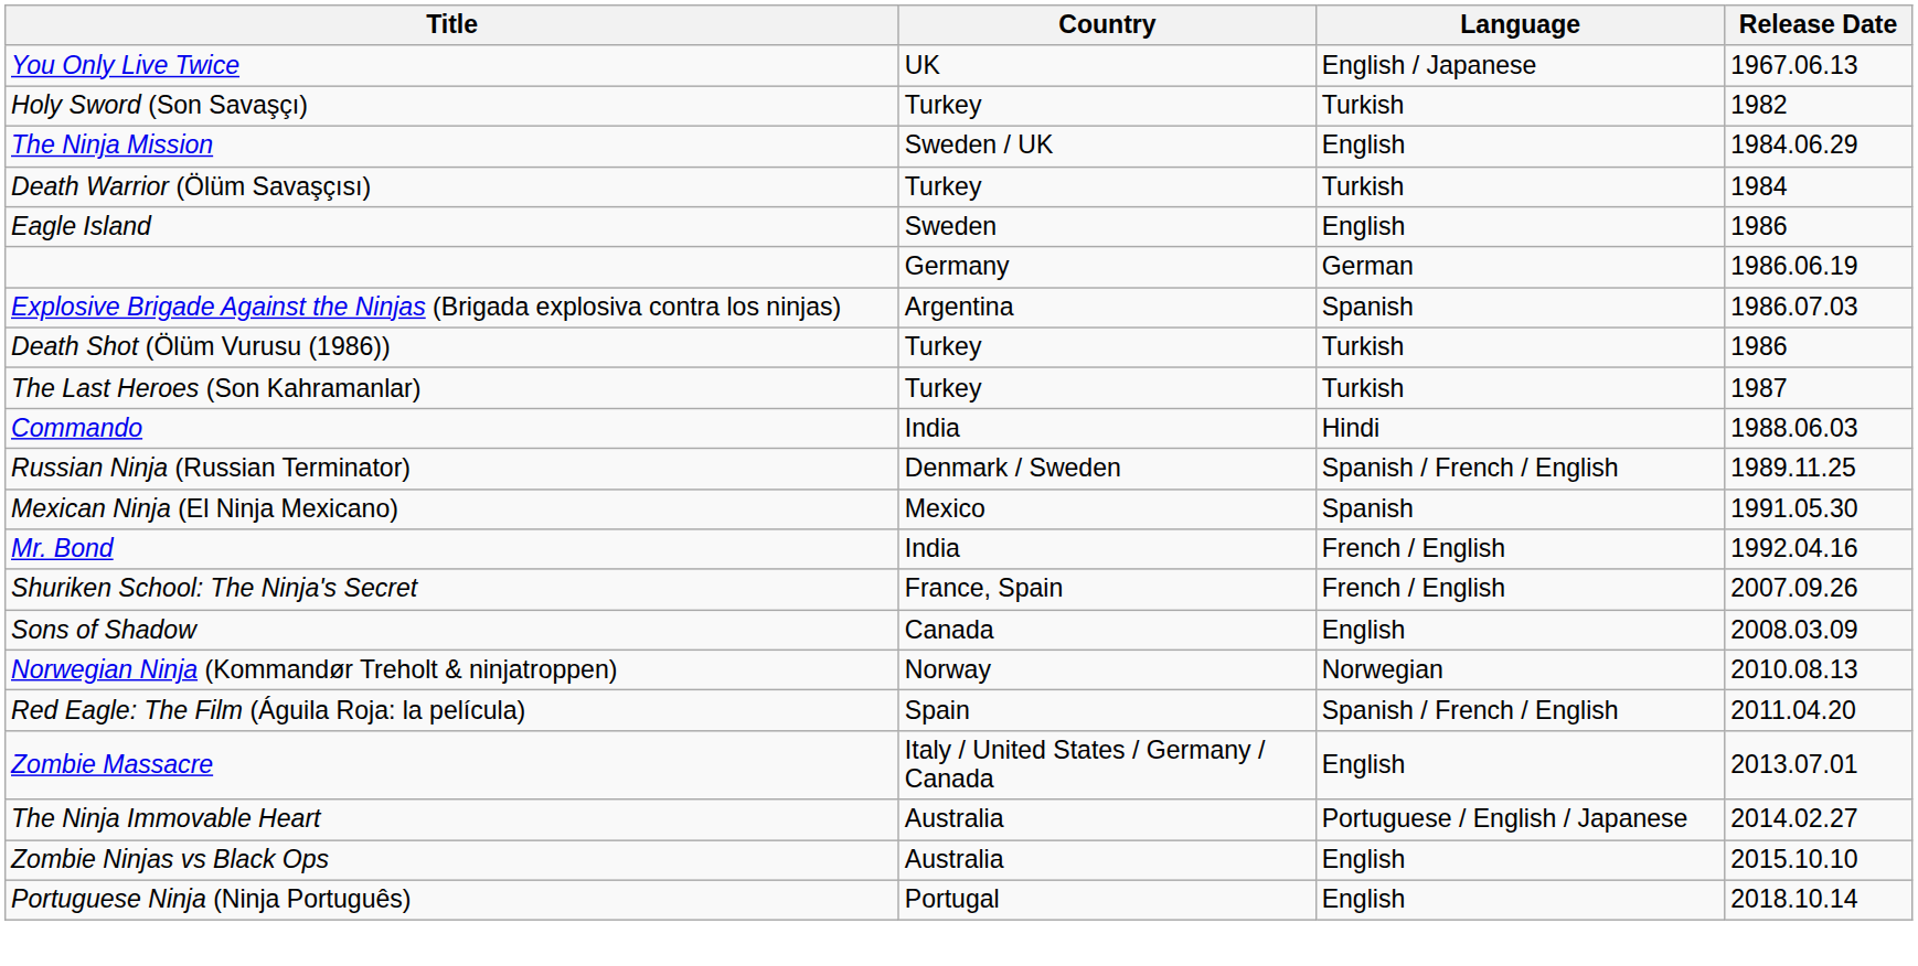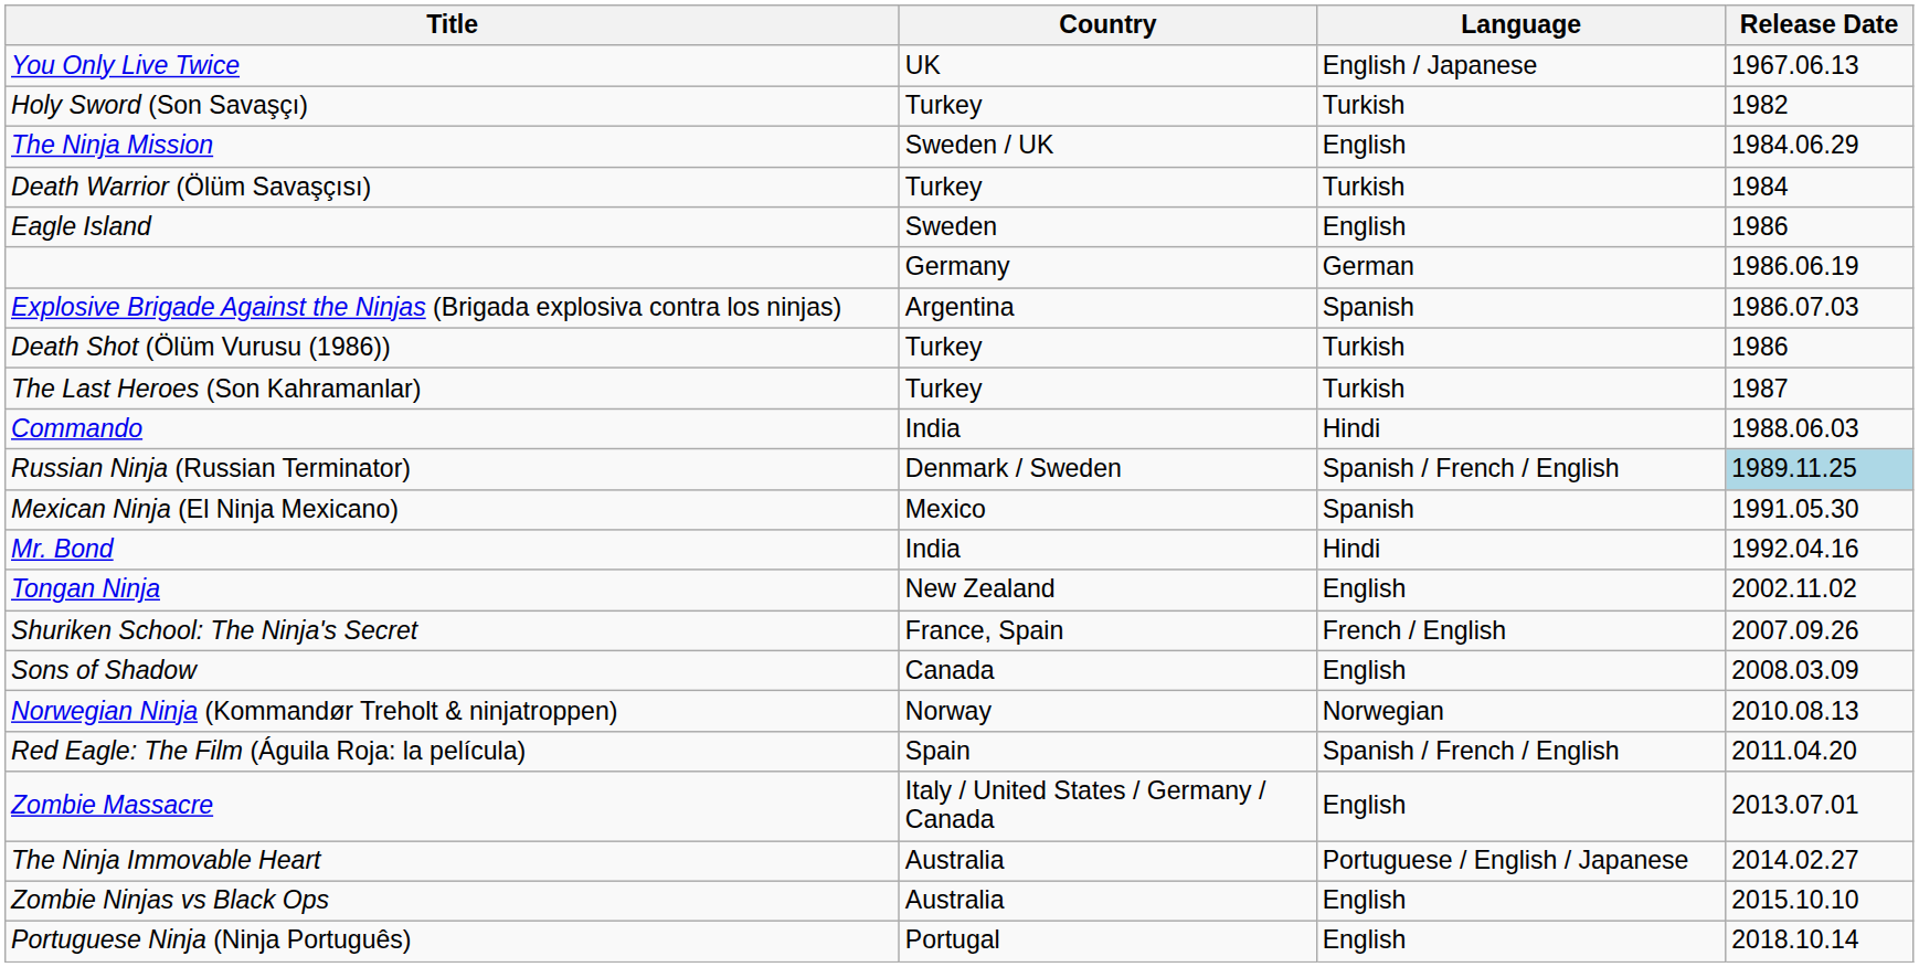 <table class="wikitable">
 <tr>
 <th width="555">Title</th>
 <th width="255">Country</th>
 <th width="250">Language</th>
 <th width="110">Release Date</th>
 </tr>
 <tr>
 <td><em><a href='#'>You Only Live Twice</a></em></td>
 <td>UK</td>
 <td>English / Japanese</td>
 <td>1967.06.13</td>
 </tr>
 <tr>
 <td><em>Holy Sword</em> (Son Savaşçı)</td>
 <td>Turkey</td>
 <td>Turkish</td>
 <td>1982</td>
 </tr>
 <tr>
 <td><em><a href='#'>The Ninja Mission</a></em></td>
 <td>Sweden / UK</td>
 <td>English</td>
 <td>1984.06.29</td>
 </tr>
 <tr>
 <td><em>Death Warrior</em> (Ölüm Savaşçısı)</td>
 <td>Turkey</td>
 <td>Turkish</td>
 <td>1984</td>
 </tr>
 <tr>
 <td><em>Eagle Island</em></td>
 <td>Sweden</td>
 <td>English</td>
 <td>1986</td>
 </tr>
 <tr>
 <td><em></em></td>
 <td>Germany</td>
 <td>German</td>
 <td>1986.06.19</td>
 </tr>
 <tr>
 <td><em><a href='#'>Explosive Brigade Against the Ninjas</a></em> (Brigada explosiva contra los ninjas)</td>
 <td>Argentina</td>
 <td>Spanish</td>
 <td>1986.07.03</td>
 </tr>
 <tr>
 <td><em>Death Shot</em> (Ölüm Vurusu (1986))</td>
 <td>Turkey</td>
 <td>Turkish</td>
 <td>1986</td>
 </tr>
 <tr>
 <td><em>The Last Heroes</em> (Son Kahramanlar)</td>
 <td>Turkey</td>
 <td>Turkish</td>
 <td>1987</td>
 </tr>
 <tr>
 <td><em><a href='#'>Commando</a></em></td>
 <td>India</td>
 <td>Hindi</td>
 <td>1988.06.03</td>
 </tr>
 <tr>
 <td><em>Russian Ninja</em> (Russian Terminator)</td>
 <td>Denmark / Sweden</td>
 <td>Spanish / French / English</td>
-<td>1989.11.25</td>
+<td style="background: lightblue;">1989.11.25</td>
 </tr>
 <tr>
 <td><em>Mexican Ninja</em> (El Ninja Mexicano)</td>
 <td>Mexico</td>
 <td>Spanish</td>
 <td>1991.05.30</td>
 </tr>
 <tr>
 <td><em><a href='#'>Mr. Bond</a></em></td>
 <td>India</td>
-<td>French / English</td>
+<td>Hindi</td>
 <td>1992.04.16</td>
+</tr>
+<tr>
+<td><em><a href='#'>Tongan Ninja</a></em></td>
+<td>New Zealand</td>
+<td>English</td>
+<td>2002.11.02</td>
 </tr>
 <tr>
 <td><em>Shuriken School: The Ninja's Secret</em> </td>
 <td>France, Spain</td>
 <td>French / English</td>
 <td>2007.09.26</td>
 </tr>
 <tr>
 <td><em>Sons of Shadow</em></td>
 <td>Canada</td>
 <td>English</td>
 <td>2008.03.09</td>
 </tr>
 <tr>
 <td><em><a href='#'>Norwegian Ninja</a></em> (Kommandør Treholt & ninjatroppen)</td>
 <td>Norway</td>
 <td>Norwegian</td>
 <td>2010.08.13</td>
 </tr>
 <tr>
 <td><em>Red Eagle: The Film</em> (Águila Roja: la película) </td>
 <td>Spain</td>
 <td>Spanish / French / English</td>
 <td>2011.04.20</td>
 </tr>
 <tr>
 <td><em><a href='#'>Zombie Massacre</a></em></td>
 <td>Italy / United States / Germany / Canada</td>
 <td>English</td>
 <td>2013.07.01</td>
 </tr>
 <tr>
 <td><em>The Ninja Immovable Heart</em></td>
 <td>Australia</td>
 <td>Portuguese / English / Japanese</td>
 <td>2014.02.27</td>
 </tr>
 <tr>
 <td><em>Zombie Ninjas vs Black Ops</em></td>
 <td>Australia</td>
 <td>English</td>
 <td>2015.10.10</td>
 </tr>
 <tr>
 <td><em>Portuguese Ninja</em> (Ninja Português)</td>
 <td>Portugal</td>
 <td>English</td>
 <td>2018.10.14</td>
 </tr>
 </table>
